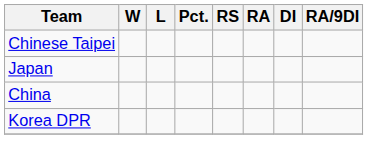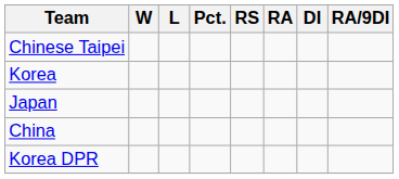 <table class=wikitable style="text-align:center">
 <tr>
 <th>Team</th>
 <th width=20>W</th>
 <th width=20>L</th>
 <th width=30>Pct.</th>
 <th width=20>RS</th>
 <th width=20>RA</th>
 <th width=20>DI</th>
 <th width=30>RA/9DI</th>
 </tr>
 <tr>
 <td style="text-align:left"> <a href='#'>Chinese Taipei</a></td>
+<td></td>
+<td></td>
+<td></td>
+<td></td>
+<td></td>
+<td></td>
+<td></td>
+</tr>
+<tr>
+<td style="text-align:left"> <a href='#'>Korea</a></td>
 <td></td>
 <td></td>
 <td></td>
 <td></td>
 <td></td>
 <td></td>
 <td></td>
 </tr>
 <tr>
 <td style="text-align:left"> <a href='#'>Japan</a></td>
 <td></td>
 <td></td>
 <td></td>
 <td></td>
 <td></td>
 <td></td>
 <td></td>
 </tr>
 <tr>
 <td style="text-align:left"> <a href='#'>China</a></td>
 <td></td>
 <td></td>
 <td></td>
 <td></td>
 <td></td>
 <td></td>
 <td></td>
 </tr>
 <tr>
 <td style="text-align:left"> <a href='#'>Korea DPR</a></td>
 <td></td>
 <td></td>
 <td></td>
 <td></td>
 <td></td>
 <td></td>
 <td></td>
 </tr>
 <tr>
 </tr>
 </table>
